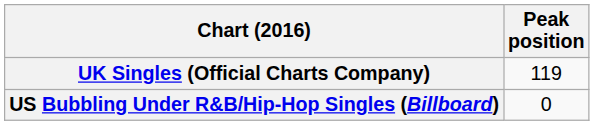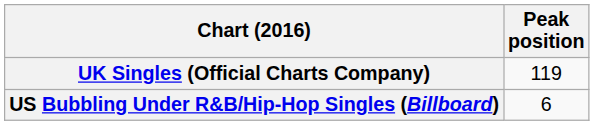 <table class="wikitable sortable plainrowheaders" style="text-align:center">
 <tr>
 <th scope="col">Chart (2016)</th>
 <th scope="col">Peak<br>position</th>
 </tr>
 <tr>
 <th scope="row"><a href='#'>UK Singles</a> (Official Charts Company)</th>
 <td>119</td>
 </tr>
 <tr>
 <th scope="row">US <a href='#'>Bubbling Under R&B/Hip-Hop Singles</a> (<em><a href='#'>Billboard</a></em>)</th>
-<td style="text-align:center;">0</td>
+<td style="text-align:center;">6</td>
 </tr>
 </table>
